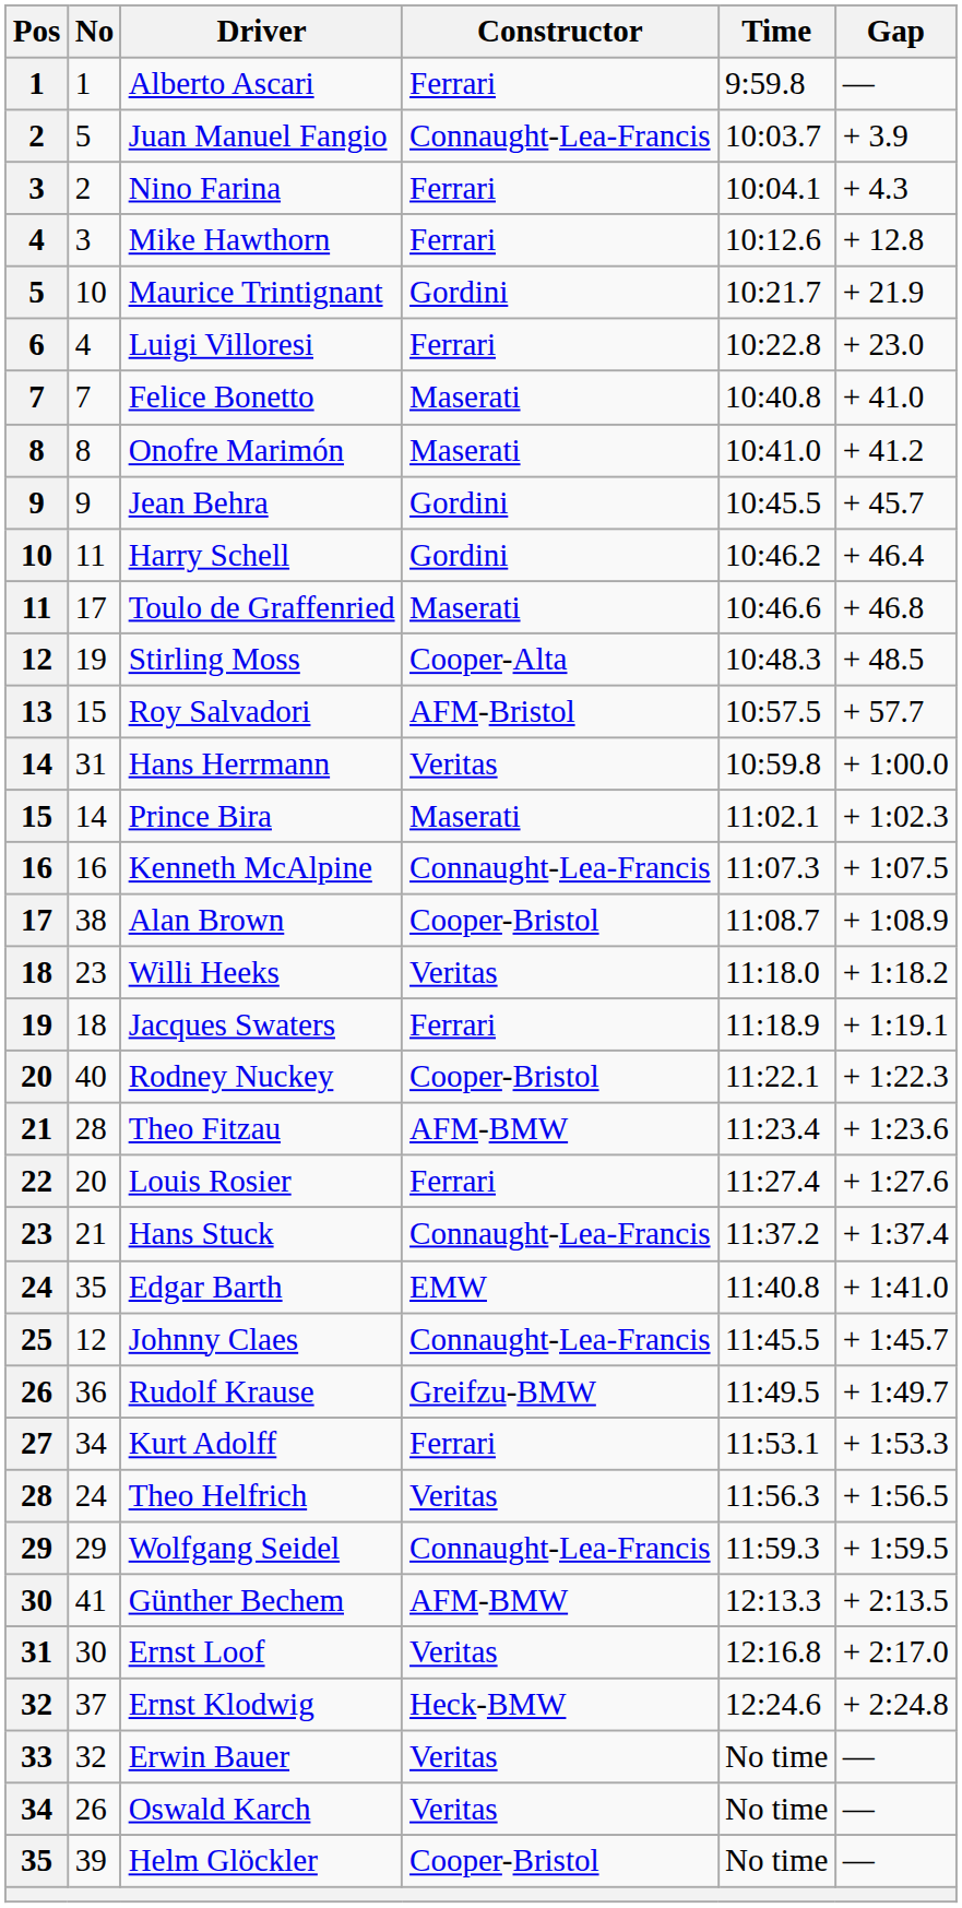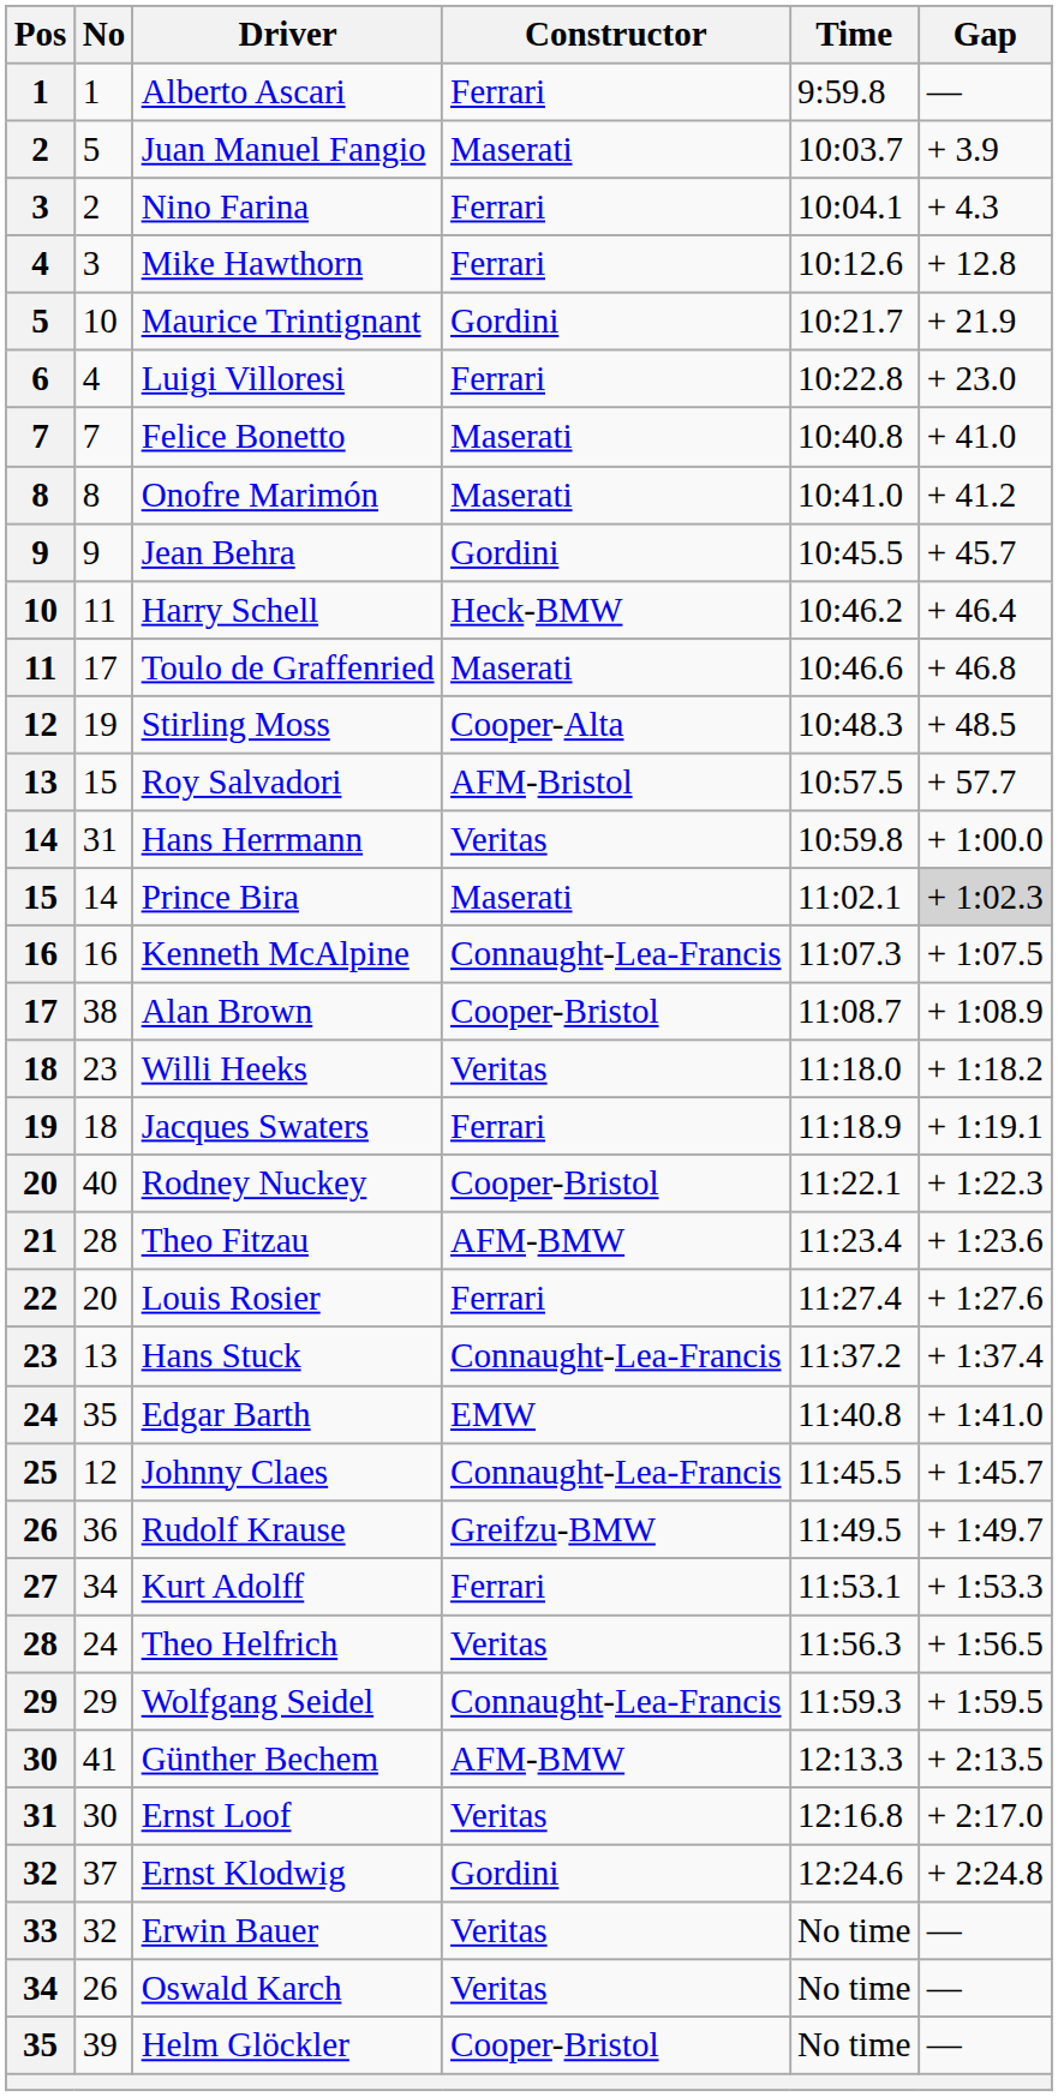 <table class="wikitable sortable" style="font-size: 95%;">
 <tr>
 <th>Pos</th>
 <th>No</th>
 <th>Driver</th>
 <th>Constructor</th>
 <th>Time</th>
 <th>Gap</th>
 </tr>
 <tr>
 <th>1</th>
 <td>1</td>
 <td> <a href='#'>Alberto Ascari</a></td>
 <td><a href='#'>Ferrari</a></td>
 <td>9:59.8</td>
 <td>—</td>
 </tr>
 <tr>
 <th>2</th>
 <td>5</td>
 <td> <a href='#'>Juan Manuel Fangio</a></td>
-<td><a href='#'>Connaught</a>-<a href='#'>Lea-Francis</a></td>
+<td><a href='#'>Maserati</a></td>
 <td>10:03.7</td>
 <td>+ 3.9</td>
 </tr>
 <tr>
 <th>3</th>
 <td>2</td>
 <td> <a href='#'>Nino Farina</a></td>
 <td><a href='#'>Ferrari</a></td>
 <td>10:04.1</td>
 <td>+ 4.3</td>
 </tr>
 <tr>
 <th>4</th>
 <td>3</td>
 <td> <a href='#'>Mike Hawthorn</a></td>
 <td><a href='#'>Ferrari</a></td>
 <td>10:12.6</td>
 <td>+ 12.8</td>
 </tr>
 <tr>
 <th>5</th>
 <td>10</td>
 <td> <a href='#'>Maurice Trintignant</a></td>
 <td><a href='#'>Gordini</a></td>
 <td>10:21.7</td>
 <td>+ 21.9</td>
 </tr>
 <tr>
 <th>6</th>
 <td>4</td>
 <td> <a href='#'>Luigi Villoresi</a></td>
 <td><a href='#'>Ferrari</a></td>
 <td>10:22.8</td>
 <td>+ 23.0</td>
 </tr>
 <tr>
 <th>7</th>
 <td>7</td>
 <td> <a href='#'>Felice Bonetto</a></td>
 <td><a href='#'>Maserati</a></td>
 <td>10:40.8</td>
 <td>+ 41.0</td>
 </tr>
 <tr>
 <th>8</th>
 <td>8</td>
 <td> <a href='#'>Onofre Marimón</a></td>
 <td><a href='#'>Maserati</a></td>
 <td>10:41.0</td>
 <td>+ 41.2</td>
 </tr>
 <tr>
 <th>9</th>
 <td>9</td>
 <td> <a href='#'>Jean Behra</a></td>
 <td><a href='#'>Gordini</a></td>
 <td>10:45.5</td>
 <td>+ 45.7</td>
 </tr>
 <tr>
 <th>10</th>
 <td>11</td>
 <td> <a href='#'>Harry Schell</a></td>
-<td><a href='#'>Gordini</a></td>
+<td><a href='#'>Heck</a>-<a href='#'>BMW</a></td>
 <td>10:46.2</td>
 <td>+ 46.4</td>
 </tr>
 <tr>
 <th>11</th>
 <td>17</td>
 <td> <a href='#'>Toulo de Graffenried</a></td>
 <td><a href='#'>Maserati</a></td>
 <td>10:46.6</td>
 <td>+ 46.8</td>
 </tr>
 <tr>
 <th>12</th>
 <td>19</td>
 <td> <a href='#'>Stirling Moss</a></td>
 <td><a href='#'>Cooper</a>-<a href='#'>Alta</a></td>
 <td>10:48.3</td>
 <td>+ 48.5</td>
 </tr>
 <tr>
 <th>13</th>
 <td>15</td>
 <td> <a href='#'>Roy Salvadori</a></td>
 <td><a href='#'>AFM</a>-<a href='#'>Bristol</a></td>
 <td>10:57.5</td>
 <td>+ 57.7</td>
 </tr>
 <tr>
 <th>14</th>
 <td>31</td>
 <td> <a href='#'>Hans Herrmann</a></td>
 <td><a href='#'>Veritas</a></td>
 <td>10:59.8</td>
 <td>+ 1:00.0</td>
 </tr>
 <tr>
 <th>15</th>
 <td>14</td>
 <td> <a href='#'>Prince Bira</a></td>
 <td><a href='#'>Maserati</a></td>
 <td>11:02.1</td>
-<td>+ 1:02.3</td>
+<td style="background: lightgrey;">+ 1:02.3</td>
 </tr>
 <tr>
 <th>16</th>
 <td>16</td>
 <td> <a href='#'>Kenneth McAlpine</a></td>
 <td><a href='#'>Connaught</a>-<a href='#'>Lea-Francis</a></td>
 <td>11:07.3</td>
 <td>+ 1:07.5</td>
 </tr>
 <tr>
 <th>17</th>
 <td>38</td>
 <td> <a href='#'>Alan Brown</a></td>
 <td><a href='#'>Cooper</a>-<a href='#'>Bristol</a></td>
 <td>11:08.7</td>
 <td>+ 1:08.9</td>
 </tr>
 <tr>
 <th>18</th>
 <td>23</td>
 <td> <a href='#'>Willi Heeks</a></td>
 <td><a href='#'>Veritas</a></td>
 <td>11:18.0</td>
 <td>+ 1:18.2</td>
 </tr>
 <tr>
 <th>19</th>
 <td>18</td>
 <td> <a href='#'>Jacques Swaters</a></td>
 <td><a href='#'>Ferrari</a></td>
 <td>11:18.9</td>
 <td>+ 1:19.1</td>
 </tr>
 <tr>
 <th>20</th>
 <td>40</td>
 <td> <a href='#'>Rodney Nuckey</a></td>
 <td><a href='#'>Cooper</a>-<a href='#'>Bristol</a></td>
 <td>11:22.1</td>
 <td>+ 1:22.3</td>
 </tr>
 <tr>
 <th>21</th>
 <td>28</td>
 <td> <a href='#'>Theo Fitzau</a></td>
 <td><a href='#'>AFM</a>-<a href='#'>BMW</a></td>
 <td>11:23.4</td>
 <td>+ 1:23.6</td>
 </tr>
 <tr>
 <th>22</th>
 <td>20</td>
 <td> <a href='#'>Louis Rosier</a></td>
 <td><a href='#'>Ferrari</a></td>
 <td>11:27.4</td>
 <td>+ 1:27.6</td>
 </tr>
 <tr>
 <th>23</th>
-<td>21</td>
+<td>13</td>
 <td> <a href='#'>Hans Stuck</a></td>
 <td><a href='#'>Connaught</a>-<a href='#'>Lea-Francis</a></td>
 <td>11:37.2</td>
 <td>+ 1:37.4</td>
 </tr>
 <tr>
 <th>24</th>
 <td>35</td>
 <td> <a href='#'>Edgar Barth</a></td>
 <td><a href='#'>EMW</a></td>
 <td>11:40.8</td>
 <td>+ 1:41.0</td>
 </tr>
 <tr>
 <th>25</th>
 <td>12</td>
 <td> <a href='#'>Johnny Claes</a></td>
 <td><a href='#'>Connaught</a>-<a href='#'>Lea-Francis</a></td>
 <td>11:45.5</td>
 <td>+ 1:45.7</td>
 </tr>
 <tr>
 <th>26</th>
 <td>36</td>
 <td> <a href='#'>Rudolf Krause</a></td>
 <td><a href='#'>Greifzu</a>-<a href='#'>BMW</a></td>
 <td>11:49.5</td>
 <td>+ 1:49.7</td>
 </tr>
 <tr>
 <th>27</th>
 <td>34</td>
 <td> <a href='#'>Kurt Adolff</a></td>
 <td><a href='#'>Ferrari</a></td>
 <td>11:53.1</td>
 <td>+ 1:53.3</td>
 </tr>
 <tr>
 <th>28</th>
 <td>24</td>
 <td> <a href='#'>Theo Helfrich</a></td>
 <td><a href='#'>Veritas</a></td>
 <td>11:56.3</td>
 <td>+ 1:56.5</td>
 </tr>
 <tr>
 <th>29</th>
 <td>29</td>
 <td> <a href='#'>Wolfgang Seidel</a></td>
 <td><a href='#'>Connaught</a>-<a href='#'>Lea-Francis</a></td>
 <td>11:59.3</td>
 <td>+ 1:59.5</td>
 </tr>
 <tr>
 <th>30</th>
 <td>41</td>
 <td> <a href='#'>Günther Bechem</a></td>
 <td><a href='#'>AFM</a>-<a href='#'>BMW</a></td>
 <td>12:13.3</td>
 <td>+ 2:13.5</td>
 </tr>
 <tr>
 <th>31</th>
 <td>30</td>
 <td> <a href='#'>Ernst Loof</a></td>
 <td><a href='#'>Veritas</a></td>
 <td>12:16.8</td>
 <td>+ 2:17.0</td>
 </tr>
 <tr>
 <th>32</th>
 <td>37</td>
 <td> <a href='#'>Ernst Klodwig</a></td>
-<td><a href='#'>Heck</a>-<a href='#'>BMW</a></td>
+<td><a href='#'>Gordini</a></td>
 <td>12:24.6</td>
 <td>+ 2:24.8</td>
 </tr>
 <tr>
 <th>33</th>
 <td>32</td>
 <td> <a href='#'>Erwin Bauer</a></td>
 <td><a href='#'>Veritas</a></td>
 <td>No time</td>
 <td>—</td>
 </tr>
 <tr>
 <th>34</th>
 <td>26</td>
 <td> <a href='#'>Oswald Karch</a></td>
 <td><a href='#'>Veritas</a></td>
 <td>No time</td>
 <td>—</td>
 </tr>
 <tr>
 <th>35</th>
 <td>39</td>
 <td> <a href='#'>Helm Glöckler</a></td>
 <td><a href='#'>Cooper</a>-<a href='#'>Bristol</a></td>
 <td>No time</td>
 <td>—</td>
 </tr>
 <tr>
 <th colspan="7"></th>
 </tr>
 </table>
